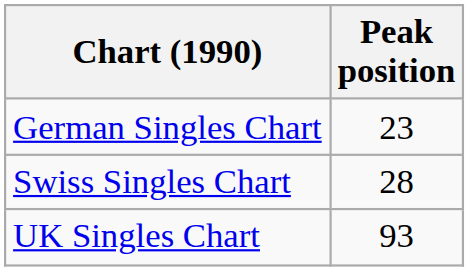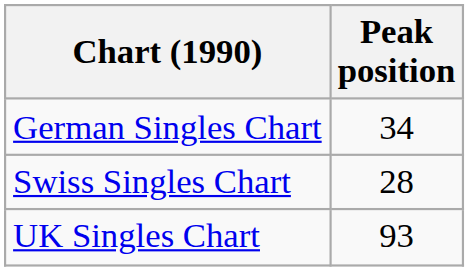 <table class="wikitable sortable">
 <tr>
 <th>Chart (1990)</th>
 <th>Peak<br>position</th>
 </tr>
 <tr>
 <td align="left"><a href='#'>German Singles Chart</a></td>
-<td style="text-align:center;">23</td>
+<td style="text-align:center;">34</td>
 </tr>
 <tr>
 <td align="left"><a href='#'>Swiss Singles Chart</a></td>
 <td style="text-align:center;">28</td>
 </tr>
 <tr>
 <td align="left"><a href='#'>UK Singles Chart</a></td>
 <td style="text-align:center;">93</td>
 </tr>
 </table>
